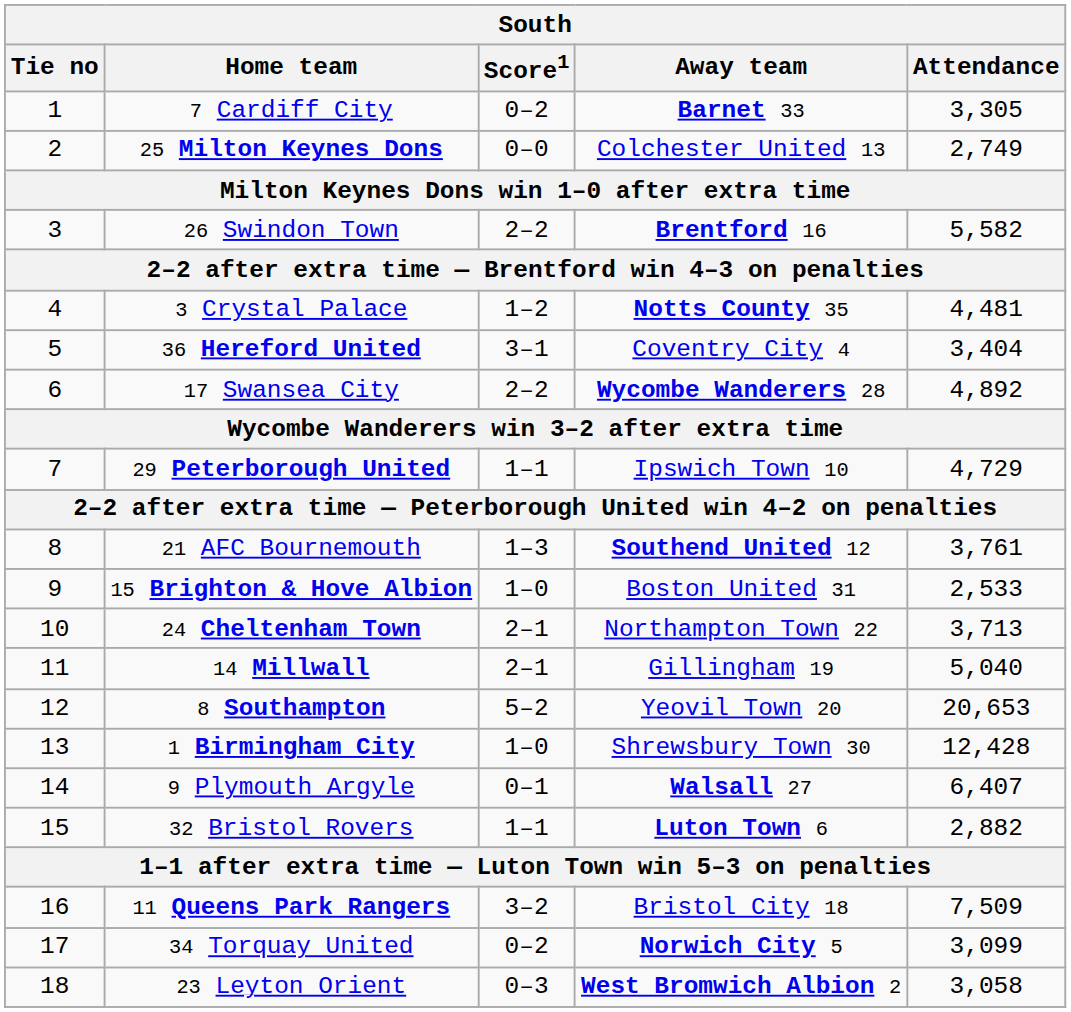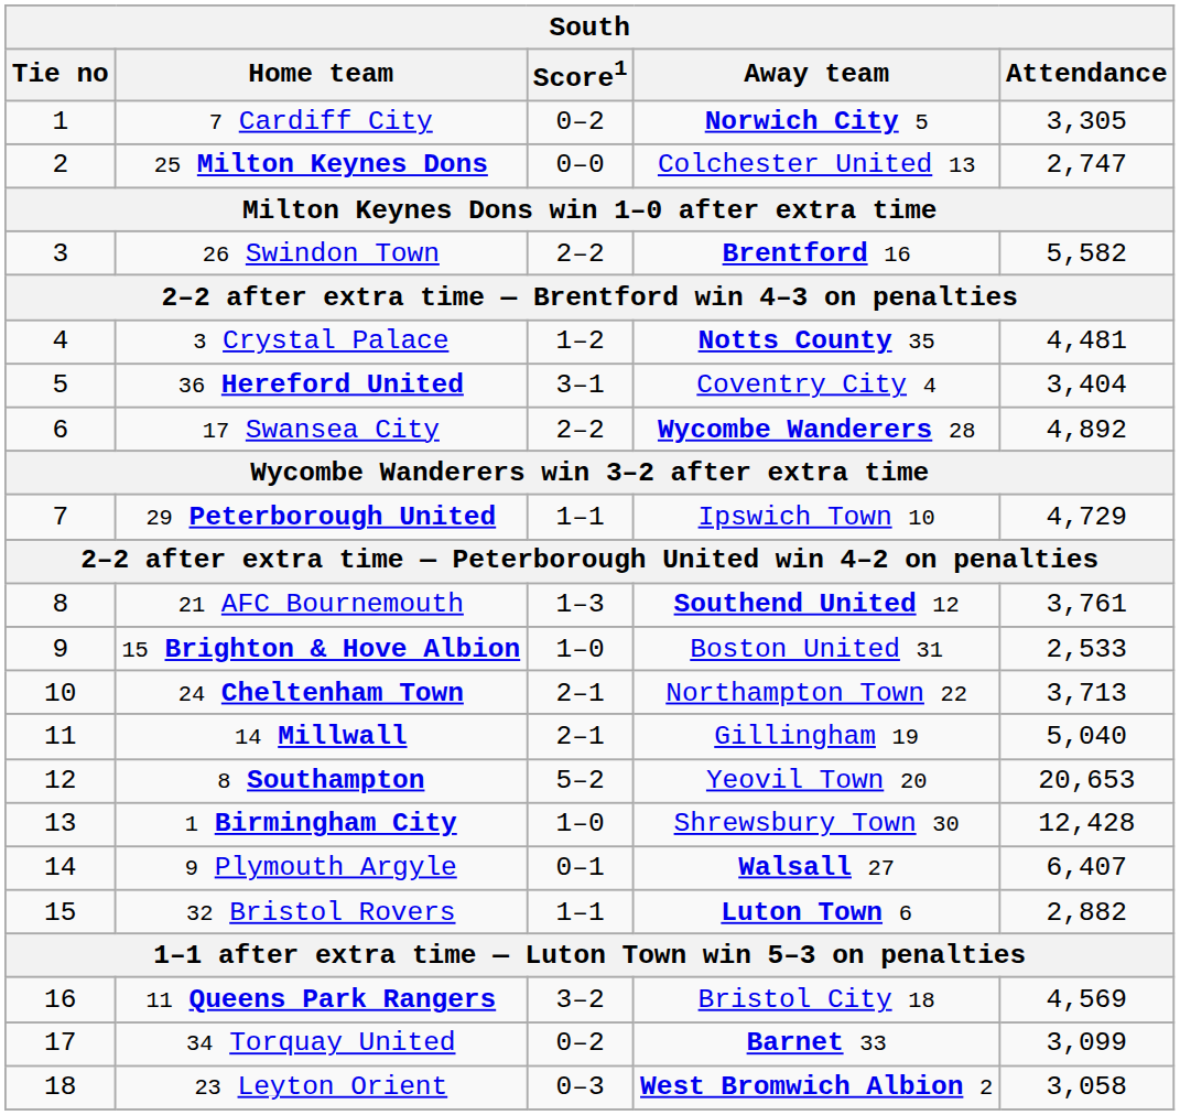 <table class="wikitable" style="text-align: center">
 <tr>
 <th colspan="5">South</th>
 </tr>
 <tr>
 <th>Tie no</th>
 <th>Home team</th>
 <th>Score<sup>1</sup></th>
 <th>Away team</th>
 <th>Attendance</th>
 </tr>
 <tr>
 <td>1</td>
 <td><small>7</small> <a href='#'>Cardiff City</a></td>
 <td>0–2</td>
-<td><strong><a href='#'>Barnet</a></strong> <small>33</small></td>
+<td><strong><a href='#'>Norwich City</a></strong> <small>5</small></td>
 <td>3,305</td>
 </tr>
 <tr>
 <td>2</td>
 <td><small>25</small> <strong><a href='#'>Milton Keynes Dons</a></strong></td>
 <td>0–0</td>
 <td><a href='#'>Colchester United</a> <small>13</small></td>
-<td>2,749</td>
+<td>2,747</td>
 </tr>
 <tr>
 <th colspan="5">Milton Keynes Dons win 1–0 after extra time</th>
 </tr>
 <tr>
 <td>3</td>
 <td><small>26</small> <a href='#'>Swindon Town</a></td>
 <td>2–2</td>
 <td><strong><a href='#'>Brentford</a></strong> <small>16</small></td>
 <td>5,582</td>
 </tr>
 <tr>
 <th colspan="5">2–2 after extra time — Brentford win 4–3 on penalties</th>
 </tr>
 <tr>
 <td>4</td>
 <td><small>3</small> <a href='#'>Crystal Palace</a></td>
 <td>1–2</td>
 <td><strong><a href='#'>Notts County</a></strong> <small>35</small></td>
 <td>4,481</td>
 </tr>
 <tr>
 <td>5</td>
 <td><small>36</small> <strong><a href='#'>Hereford United</a></strong></td>
 <td>3–1</td>
 <td><a href='#'>Coventry City</a> <small>4</small></td>
 <td>3,404</td>
 </tr>
 <tr>
 <td>6</td>
 <td><small>17</small> <a href='#'>Swansea City</a></td>
 <td>2–2</td>
 <td><strong><a href='#'>Wycombe Wanderers</a></strong> <small>28</small></td>
 <td>4,892</td>
 </tr>
 <tr>
 <th colspan="5">Wycombe Wanderers win 3–2 after extra time</th>
 </tr>
 <tr>
 <td>7</td>
 <td><small>29</small> <strong><a href='#'>Peterborough United</a></strong></td>
 <td>1–1</td>
 <td><a href='#'>Ipswich Town</a> <small>10</small></td>
 <td>4,729</td>
 </tr>
 <tr>
 <th colspan="5">2–2 after extra time — Peterborough United win 4–2 on penalties</th>
 </tr>
 <tr>
 <td>8</td>
 <td><small>21</small> <a href='#'>AFC Bournemouth</a></td>
 <td>1–3</td>
 <td><strong><a href='#'>Southend United</a></strong> <small>12</small></td>
 <td>3,761</td>
 </tr>
 <tr>
 <td>9</td>
 <td><small>15</small> <strong><a href='#'>Brighton & Hove Albion</a></strong></td>
 <td>1–0</td>
 <td><a href='#'>Boston United</a> <small>31</small></td>
 <td>2,533</td>
 </tr>
 <tr>
 <td>10</td>
 <td><small>24</small> <strong><a href='#'>Cheltenham Town</a></strong></td>
 <td>2–1</td>
 <td><a href='#'>Northampton Town</a> <small>22</small></td>
 <td>3,713</td>
 </tr>
 <tr>
 <td>11</td>
 <td><small>14</small> <strong><a href='#'>Millwall</a></strong></td>
 <td>2–1</td>
 <td><a href='#'>Gillingham</a> <small>19</small></td>
 <td>5,040</td>
 </tr>
 <tr>
 <td>12</td>
 <td><small>8</small> <strong><a href='#'>Southampton</a></strong></td>
 <td>5–2</td>
 <td><a href='#'>Yeovil Town</a> <small>20</small></td>
 <td>20,653</td>
 </tr>
 <tr>
 <td>13</td>
 <td><small>1</small> <strong><a href='#'>Birmingham City</a></strong></td>
 <td>1–0</td>
 <td><a href='#'>Shrewsbury Town</a> <small>30</small></td>
 <td>12,428</td>
 </tr>
 <tr>
 <td>14</td>
 <td><small>9</small> <a href='#'>Plymouth Argyle</a></td>
 <td>0–1</td>
 <td><strong><a href='#'>Walsall</a></strong> <small>27</small></td>
 <td>6,407</td>
 </tr>
 <tr>
 <td>15</td>
 <td><small>32</small> <a href='#'>Bristol Rovers</a></td>
 <td>1–1</td>
 <td><strong><a href='#'>Luton Town</a></strong> <small>6</small></td>
 <td>2,882</td>
 </tr>
 <tr>
 <th colspan="5">1–1 after extra time — Luton Town win 5–3 on penalties</th>
 </tr>
 <tr>
 <td>16</td>
 <td><small>11</small> <strong><a href='#'>Queens Park Rangers</a></strong></td>
 <td>3–2</td>
 <td><a href='#'>Bristol City</a> <small>18</small></td>
-<td>7,509</td>
+<td>4,569</td>
 </tr>
 <tr>
 <td>17</td>
 <td><small>34</small> <a href='#'>Torquay United</a></td>
 <td>0–2</td>
-<td><strong><a href='#'>Norwich City</a></strong> <small>5</small></td>
+<td><strong><a href='#'>Barnet</a></strong> <small>33</small></td>
 <td>3,099</td>
 </tr>
 <tr>
 <td>18</td>
 <td><small>23</small> <a href='#'>Leyton Orient</a></td>
 <td>0–3</td>
 <td><strong><a href='#'>West Bromwich Albion</a></strong> <small>2</small></td>
 <td>3,058</td>
 </tr>
 </table>
